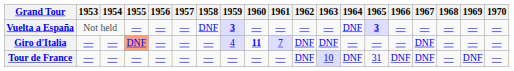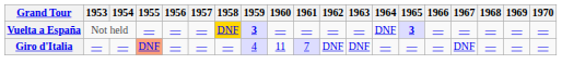 <table class="wikitable plainrowheaders">
 <tr>
 <th scope="col"><a href='#'>Grand Tour</a></th>
 <th scope="col">1953</th>
 <th scope="col">1954</th>
 <th scope="col">1955</th>
 <th scope="col">1956</th>
 <th scope="col">1957</th>
 <th scope="col">1958</th>
 <th scope="col">1959</th>
 <th scope="col">1960</th>
 <th scope="col">1961</th>
 <th scope="col">1962</th>
 <th scope="col">1963</th>
 <th scope="col">1964</th>
 <th scope="col">1965</th>
 <th scope="col">1966</th>
 <th scope="col">1967</th>
 <th scope="col">1968</th>
 <th scope="col">1969</th>
 <th scope="col">1970</th>
 </tr>
 <tr style="text-align:center;">
 <th scope="row"> <a href='#'>Vuelta a España</a></th>
 <td style="color:#4d4d4d;" colspan=2>Not held</td>
 <td><a href='#'>—</a></td>
 <td><a href='#'>—</a></td>
 <td><a href='#'>—</a></td>
-<td><a href='#'>DNF</a></td>
+<td style="background: gold;"><a href='#'>DNF</a></td>
 <td style="background:#ddddff;"><a href='#'><strong>3</strong></a></td>
 <td><a href='#'>—</a></td>
 <td><a href='#'>—</a></td>
 <td><a href='#'>—</a></td>
 <td><a href='#'>—</a></td>
 <td><a href='#'>DNF</a></td>
 <td style="background:#ddddff;"><a href='#'><strong>3</strong></a></td>
 <td><a href='#'>—</a></td>
 <td><a href='#'>—</a></td>
 <td><a href='#'>—</a></td>
 <td><a href='#'>—</a></td>
 <td><a href='#'>—</a></td>
 </tr>
 <tr style="text-align:center;">
 <th scope="row"> <a href='#'>Giro d'Italia</a></th>
 <td><a href='#'>—</a></td>
 <td><a href='#'>—</a></td>
 <td style="background: lightsalmon;"><a href='#'>DNF</a></td>
 <td><a href='#'>—</a></td>
 <td><a href='#'>—</a></td>
 <td><a href='#'>—</a></td>
 <td style="background:#ddddff;"><a href='#'>4</a></td>
-<td><strong><a href='#'>11</a></strong></td>
+<td><a href='#'>11</a></td>
 <td style="background:#ddddff;"><a href='#'>7</a></td>
 <td><a href='#'>DNF</a></td>
 <td><a href='#'>DNF</a></td>
 <td><a href='#'>—</a></td>
 <td><a href='#'>—</a></td>
 <td><a href='#'>—</a></td>
 <td><a href='#'>DNF</a></td>
 <td><a href='#'>—</a></td>
 <td><a href='#'>—</a></td>
 <td><a href='#'>—</a></td>
 </tr>
-<tr style="text-align:center;">
-<th scope="row"> <a href='#'>Tour de France</a></th>
-<td><a href='#'>—</a></td>
-<td><a href='#'>—</a></td>
-<td><a href='#'>—</a></td>
-<td><a href='#'>—</a></td>
-<td><a href='#'>—</a></td>
-<td><a href='#'>—</a></td>
-<td><a href='#'>—</a></td>
-<td><a href='#'>—</a></td>
-<td><a href='#'>—</a></td>
-<td><a href='#'>DNF</a></td>
-<td style="background:#ddddff;"><a href='#'>10</a></td>
-<td><a href='#'>DNF</a></td>
-<td><a href='#'>31</a></td>
-<td><a href='#'>DNF</a></td>
-<td><a href='#'>DNF</a></td>
-<td><a href='#'>—</a></td>
-<td><a href='#'>DNF</a></td>
-<td><a href='#'>—</a></td>
-</tr>
 </table>
